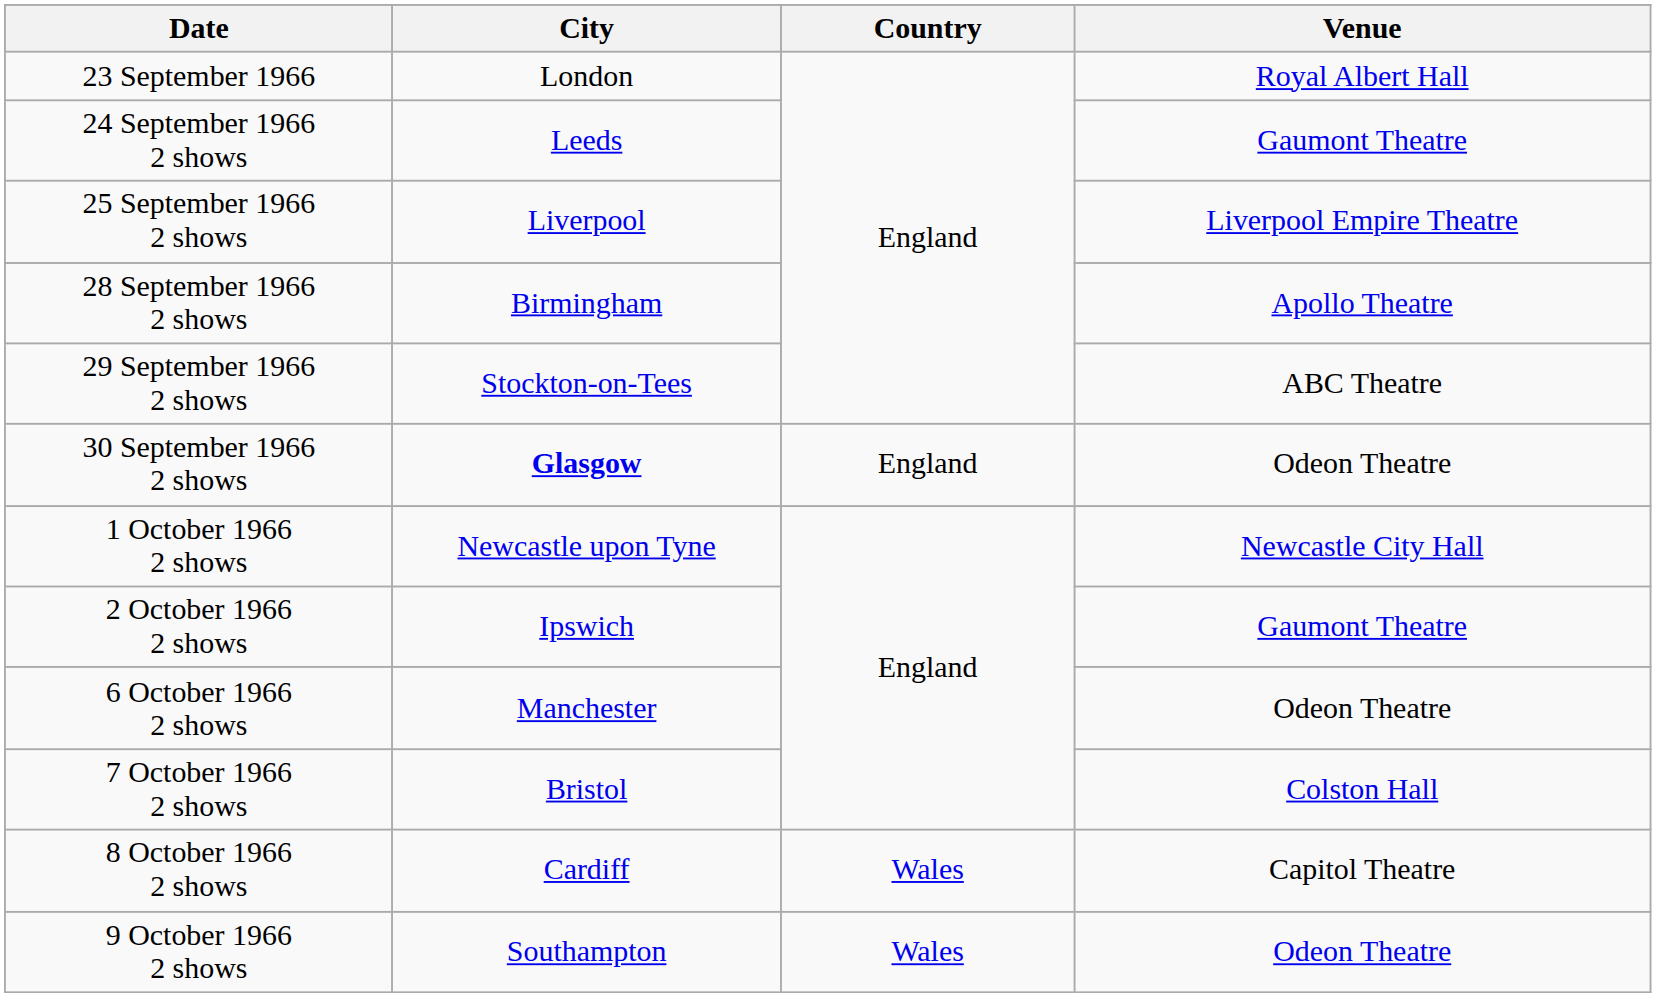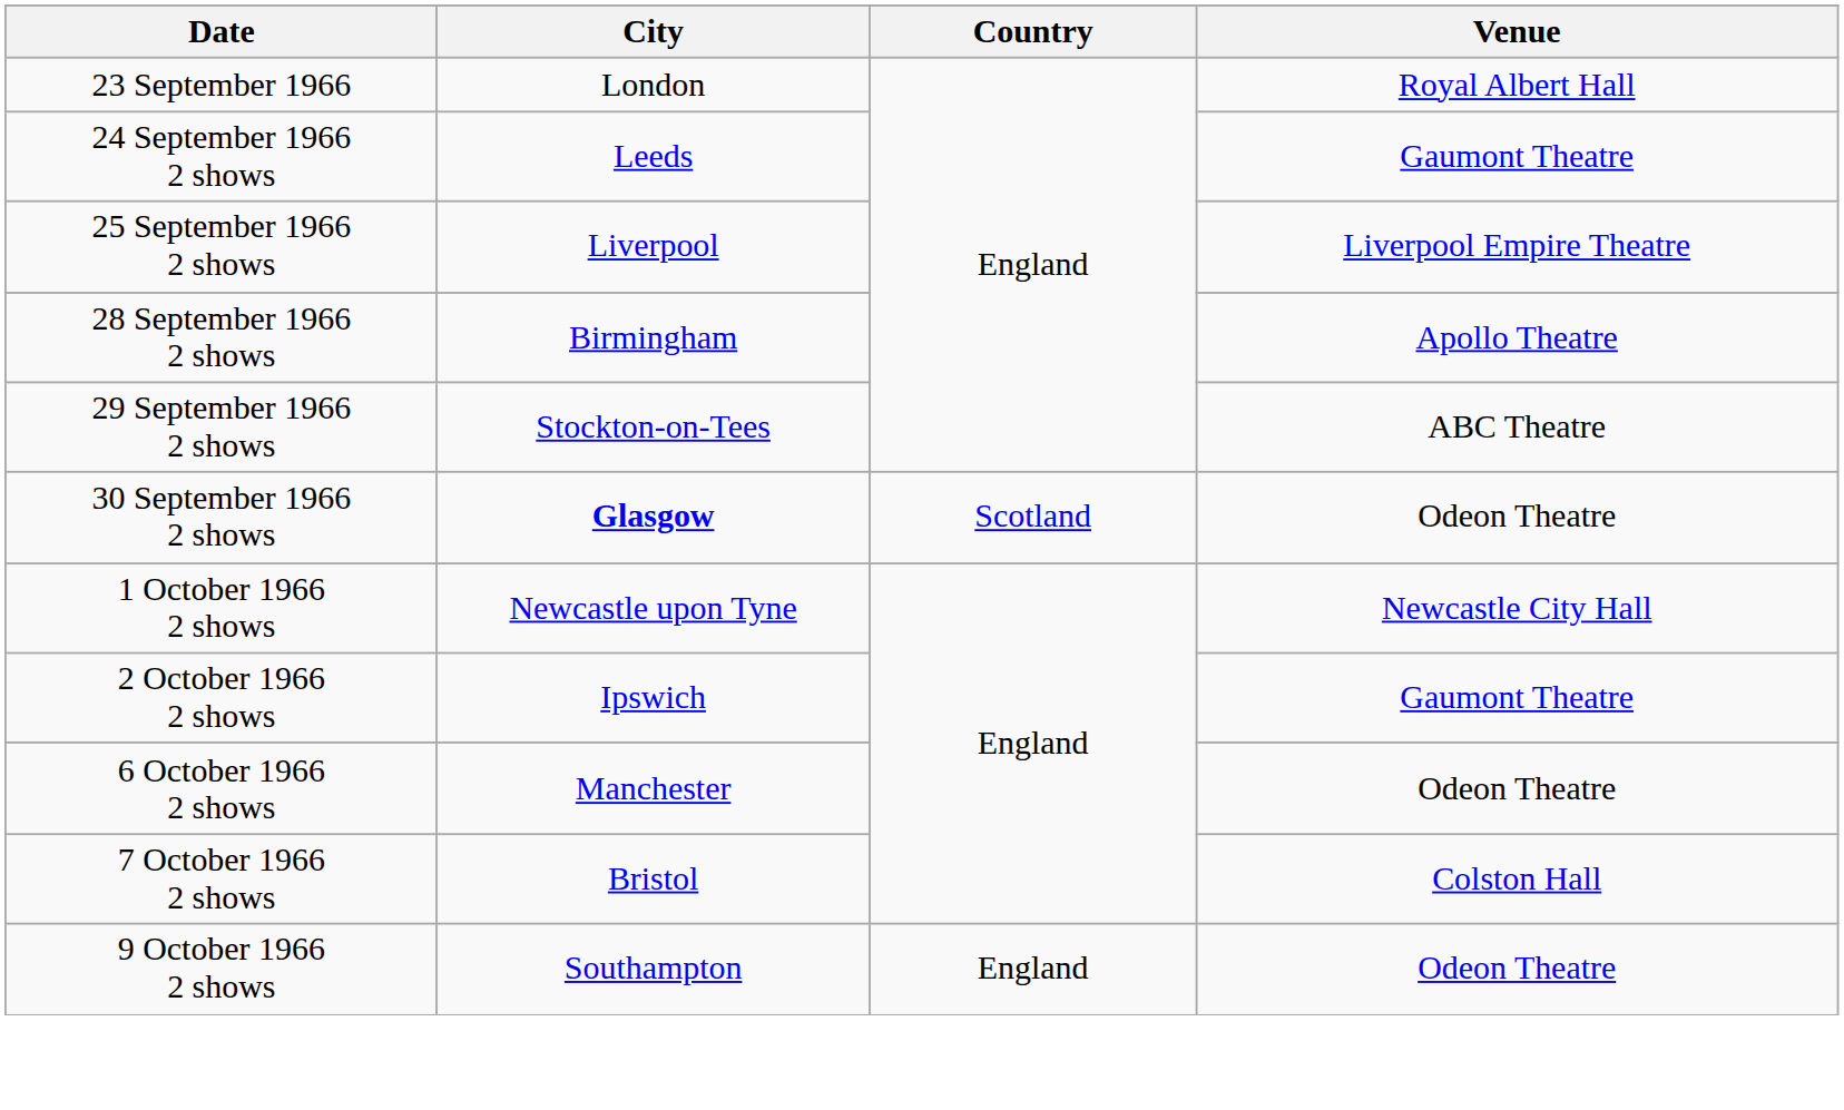 <table class="wikitable" style="text-align:center;">
 <tr>
 <th style="width:200px;">Date</th>
 <th style="width:200px;">City</th>
 <th style="width:150px;">Country</th>
 <th style="width:300px;">Venue</th>
 </tr>
 <tr>
 <td>23 September 1966</td>
 <td>London</td>
 <td rowspan="5">England</td>
 <td><a href='#'>Royal Albert Hall</a></td>
 </tr>
 <tr>
 <td>24 September 1966<br>2 shows</td>
 <td><a href='#'>Leeds</a></td>
 <td><a href='#'>Gaumont Theatre</a></td>
 </tr>
 <tr>
 <td>25 September 1966<br>2 shows</td>
 <td><a href='#'>Liverpool</a></td>
 <td><a href='#'>Liverpool Empire Theatre</a></td>
 </tr>
 <tr>
 <td>28 September 1966<br>2 shows</td>
 <td><a href='#'>Birmingham</a></td>
 <td><a href='#'>Apollo Theatre</a></td>
 </tr>
 <tr>
 <td>29 September 1966<br>2 shows</td>
 <td><a href='#'>Stockton-on-Tees</a></td>
 <td>ABC Theatre</td>
 </tr>
 <tr>
 <td>30 September 1966<br>2 shows</td>
 <td><strong><a href='#'>Glasgow</a></strong></td>
-<td>England</td>
+<td><a href='#'>Scotland</a></td>
 <td>Odeon Theatre</td>
 </tr>
 <tr>
 <td>1 October 1966<br>2 shows</td>
 <td><a href='#'>Newcastle upon Tyne</a></td>
 <td rowspan="4">England</td>
 <td><a href='#'>Newcastle City Hall</a></td>
 </tr>
 <tr>
 <td>2 October 1966<br>2 shows</td>
 <td><a href='#'>Ipswich</a></td>
 <td><a href='#'>Gaumont Theatre</a></td>
 </tr>
 <tr>
 <td>6 October 1966<br>2 shows</td>
 <td><a href='#'>Manchester</a></td>
 <td>Odeon Theatre</td>
 </tr>
 <tr>
 <td>7 October 1966<br>2 shows</td>
 <td><a href='#'>Bristol</a></td>
 <td><a href='#'>Colston Hall</a></td>
 </tr>
 <tr>
-<td>8 October 1966<br>2 shows</td>
-<td><a href='#'>Cardiff</a></td>
-<td><a href='#'>Wales</a></td>
-<td>Capitol Theatre</td>
-</tr>
-<tr>
 <td>9 October 1966<br>2 shows</td>
 <td><a href='#'>Southampton</a></td>
-<td><a href='#'>Wales</a></td>
+<td>England</td>
 <td><a href='#'>Odeon Theatre</a></td>
 </tr>
 </table>
